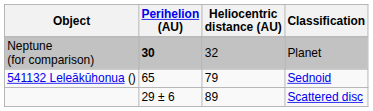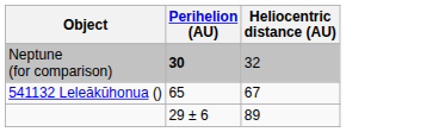 <table class="wikitable sortable" style="font-size: 0.9em;">
 <tr>
 <th>Object</th>
 <th><a href='#'>Perihelion</a><br>(AU)</th>
 <th>Heliocentric<br>distance (AU)</th>
-<th>Classification</th>
 </tr>
 <tr bgcolor=#c2c2c2>
 <td>Neptune<br>(for comparison)</td>
 <td><strong>30</strong></td>
 <td>32</td>
-<td>Planet</td>
 </tr>
 <tr>
 <td><a href='#'>541132 Leleākūhonua</a> ()</td>
 <td>65</td>
-<td>79</td>
-<td><a href='#'>Sednoid</a></td>
+<td>67</td>
 </tr>
 <tr>
 <td></td>
 <td>29 ± 6</td>
 <td>89</td>
-<td><a href='#'>Scattered disc</a></td>
 </tr>
 </table>
